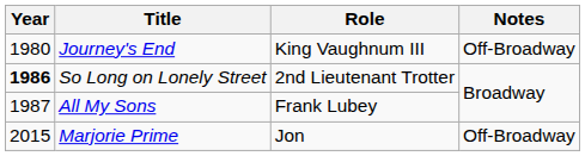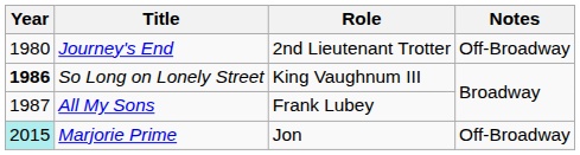 <table class = "wikitable sortable">
 <tr>
 <th>Year</th>
 <th>Title</th>
 <th>Role</th>
 <th>Notes</th>
 </tr>
 <tr>
 <td>1980</td>
 <td><em><a href='#'>Journey's End</a></em></td>
-<td>King Vaughnum III</td>
+<td>2nd Lieutenant Trotter</td>
 <td>Off-Broadway</td>
 </tr>
 <tr>
 <td><strong>1986</strong></td>
 <td><em>So Long on Lonely Street</em></td>
-<td>2nd Lieutenant Trotter</td>
+<td>King Vaughnum III</td>
 <td rowspan="2">Broadway</td>
 </tr>
 <tr>
 <td>1987</td>
 <td><em><a href='#'>All My Sons</a></em></td>
 <td>Frank Lubey</td>
 </tr>
 <tr>
-<td>2015</td>
+<td style="background: paleturquoise;">2015</td>
 <td><em><a href='#'>Marjorie Prime</a></em></td>
 <td>Jon</td>
 <td>Off-Broadway</td>
 </tr>
 </table>
